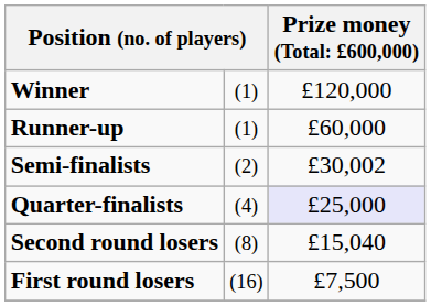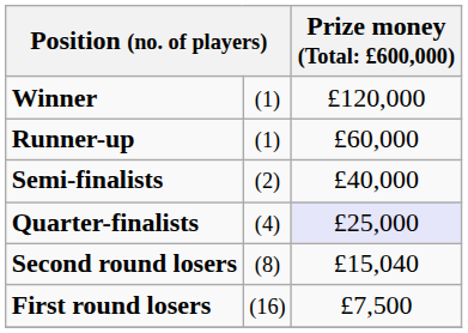 <table class="wikitable">
 <tr>
 <th colspan=2>Position <small>(no. of players)</small></th>
 <th>Prize money<br><small>(Total: £600,000)</small></th>
 </tr>
 <tr>
 <td><strong>Winner</strong></td>
 <td align=center><small>(1)</small></td>
 <td align=center>£120,000</td>
 </tr>
 <tr>
 <td><strong>Runner-up</strong></td>
 <td align=center><small>(1)</small></td>
 <td align=center>£60,000</td>
 </tr>
 <tr>
 <td><strong>Semi-finalists</strong></td>
 <td align=center><small>(2)</small></td>
-<td align=center>£30,002</td>
+<td align=center>£40,000</td>
 </tr>
 <tr>
 <td><strong>Quarter-finalists</strong></td>
 <td align=center><small>(4)</small></td>
 <td align=center style="background: lavender;">£25,000</td>
 </tr>
 <tr>
 <td><strong>Second round losers</strong></td>
 <td align=center><small>(8)</small></td>
 <td align=center>£15,040</td>
 </tr>
 <tr>
 <td><strong>First round losers</strong></td>
 <td align=center><small>(16)</small></td>
 <td align=center>£7,500</td>
 </tr>
 <tr>
 </tr>
 </table>
